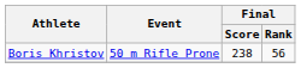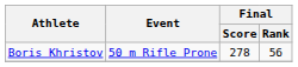 <table class="wikitable" style="font-size:90%; text-align:center;">
 <tr>
 <th rowspan="2">Athlete</th>
 <th rowspan="2">Event</th>
 <th colspan="2">Final</th>
 </tr>
 <tr>
 <th>Score</th>
 <th>Rank</th>
 </tr>
 <tr>
 <td rowspan=1><a href='#'>Boris Khristov</a></td>
 <td rowspan=1><a href='#'>50 m Rifle Prone</a></td>
-<td align="center">238</td>
+<td align="center">278</td>
 <td align="center">56</td>
 </tr>
 <tr>
 </tr>
 </table>
